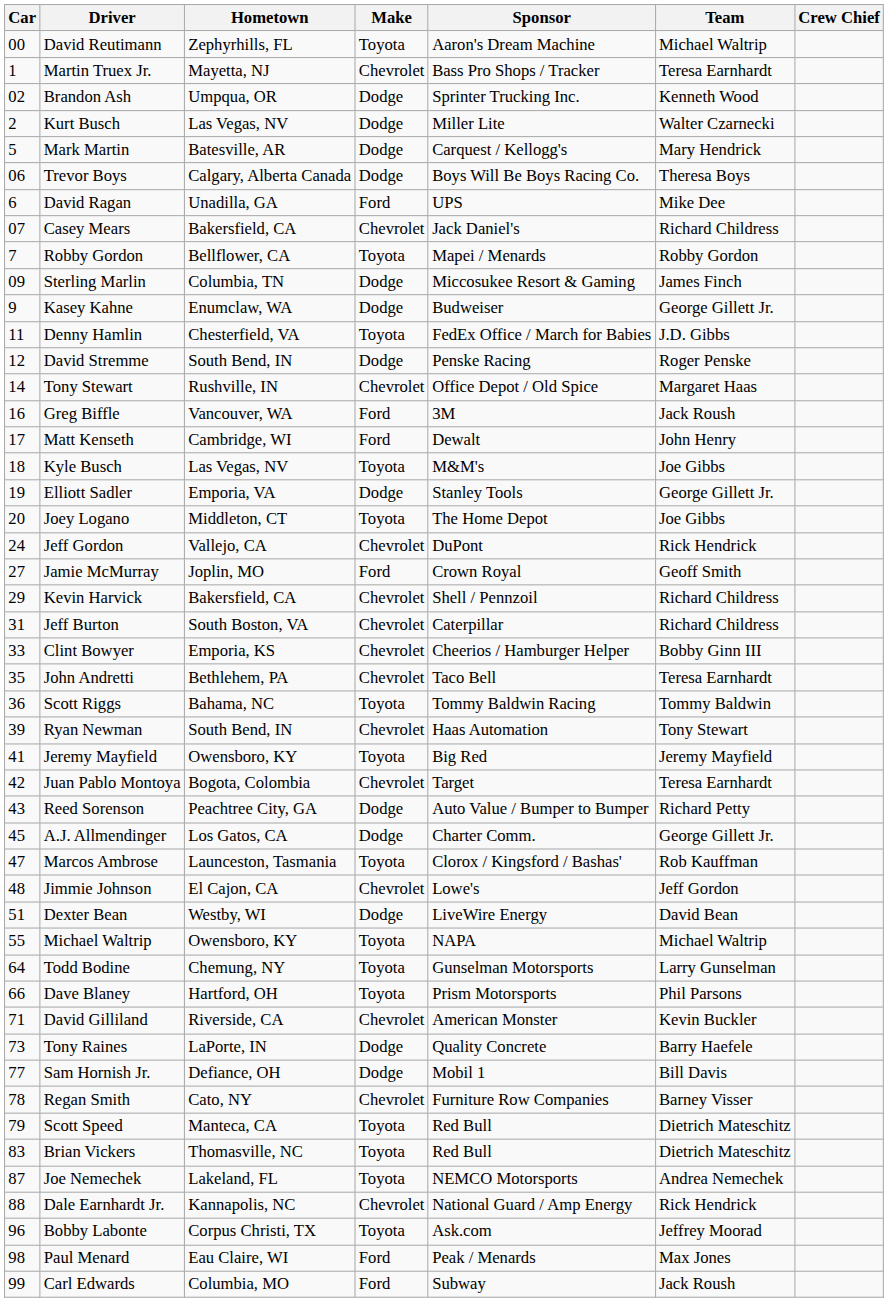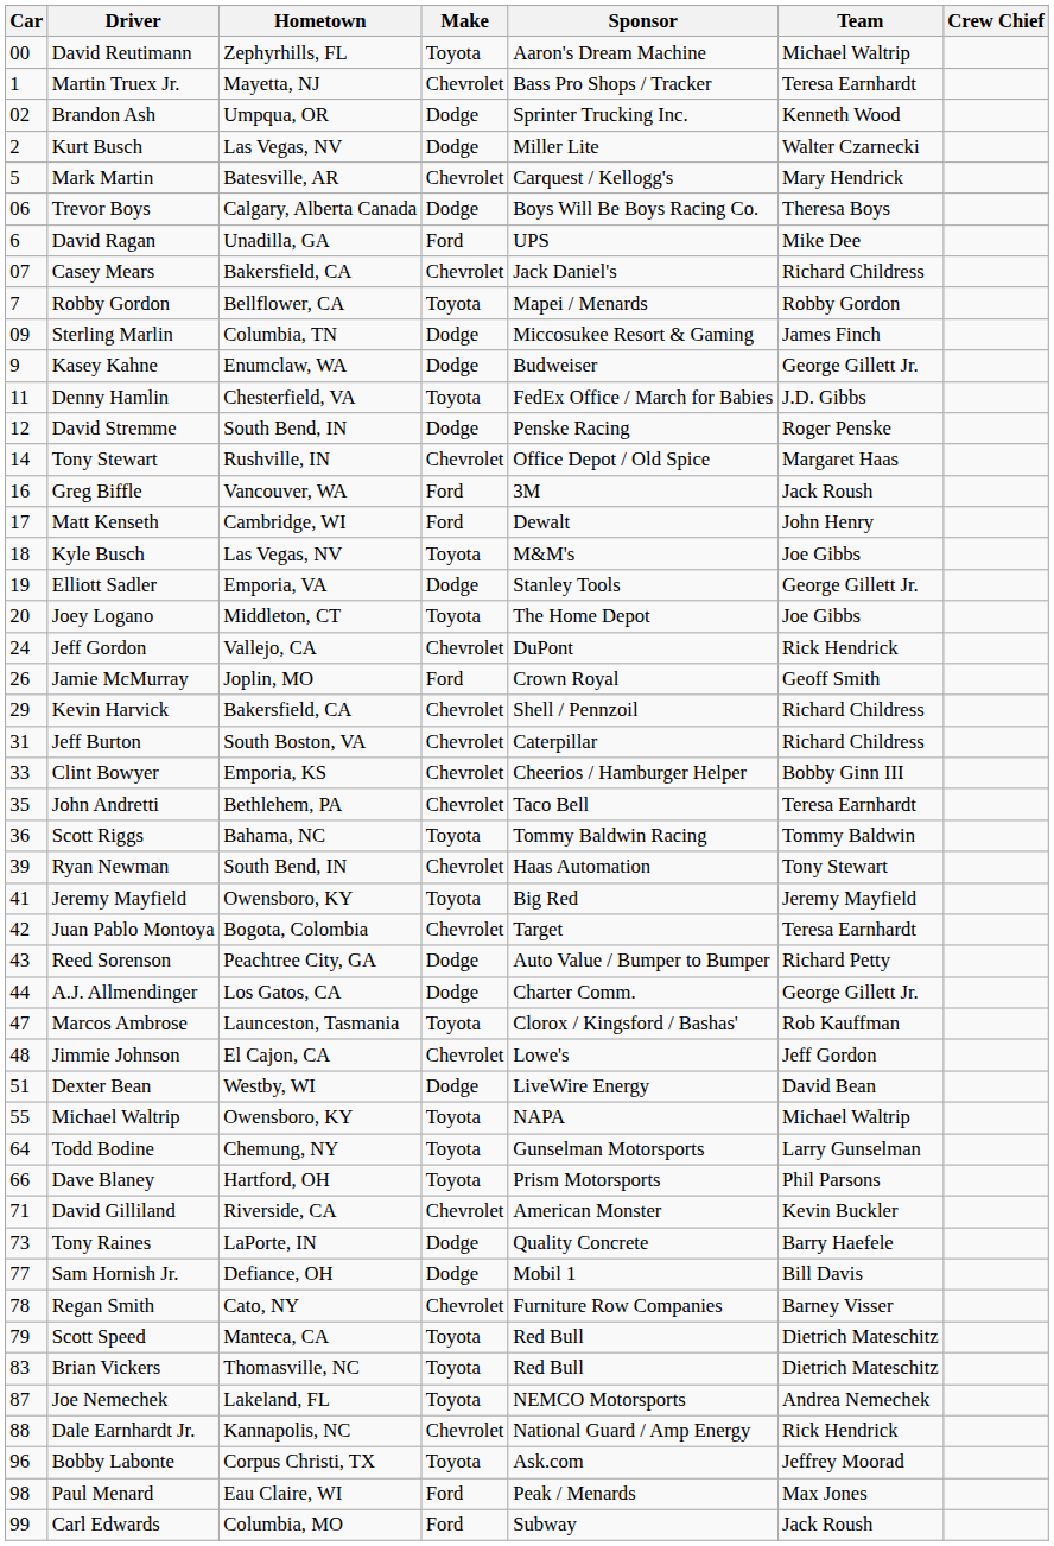 <table class="wikitable">
 <tr>
 <th colspan="1" rowspan="1">Car</th>
 <th colspan="1" rowspan="1"><abbr>Driver</abbr></th>
 <th colspan="1" rowspan="1"><abbr>Hometown</abbr></th>
 <th colspan="1" rowspan="1"><abbr>Make</abbr></th>
 <th colspan="1" rowspan="1"><abbr>Sponsor</abbr></th>
 <th colspan="1" rowspan="1"><abbr>Team</abbr></th>
 <th colspan="1" rowspan="1"><abbr>Crew Chief</abbr></th>
 </tr>
 <tr>
 <td>00</td>
 <td>David Reutimann</td>
 <td>Zephyrhills, FL</td>
 <td>Toyota</td>
 <td>Aaron's Dream Machine</td>
 <td>Michael Waltrip</td>
 <td></td>
 </tr>
 <tr>
 <td>1</td>
 <td>Martin Truex Jr.</td>
 <td>Mayetta, NJ</td>
 <td>Chevrolet</td>
 <td>Bass Pro Shops / Tracker</td>
 <td>Teresa Earnhardt</td>
 <td></td>
 </tr>
 <tr>
 <td>02</td>
 <td>Brandon Ash</td>
 <td>Umpqua, OR</td>
 <td>Dodge</td>
 <td>Sprinter Trucking Inc.</td>
 <td>Kenneth Wood</td>
 <td></td>
 </tr>
 <tr>
 <td>2</td>
 <td>Kurt Busch</td>
 <td>Las Vegas, NV</td>
 <td>Dodge</td>
 <td>Miller Lite</td>
 <td>Walter Czarnecki</td>
 <td></td>
 </tr>
 <tr>
 <td>5</td>
 <td>Mark Martin</td>
 <td>Batesville, AR</td>
-<td>Dodge</td>
+<td>Chevrolet</td>
 <td>Carquest / Kellogg's</td>
 <td>Mary Hendrick</td>
 <td></td>
 </tr>
 <tr>
 <td>06</td>
 <td>Trevor Boys</td>
 <td>Calgary, Alberta Canada</td>
 <td>Dodge</td>
 <td>Boys Will Be Boys Racing Co.</td>
 <td>Theresa Boys</td>
 <td></td>
 </tr>
 <tr>
 <td>6</td>
 <td>David Ragan</td>
 <td>Unadilla, GA</td>
 <td>Ford</td>
 <td>UPS</td>
 <td>Mike Dee</td>
 <td></td>
 </tr>
 <tr>
 <td>07</td>
 <td>Casey Mears</td>
 <td>Bakersfield, CA</td>
 <td>Chevrolet</td>
 <td>Jack Daniel's</td>
 <td>Richard Childress</td>
 <td></td>
 </tr>
 <tr>
 <td>7</td>
 <td>Robby Gordon</td>
 <td>Bellflower, CA</td>
 <td>Toyota</td>
 <td>Mapei / Menards</td>
 <td>Robby Gordon</td>
 <td></td>
 </tr>
 <tr>
 <td>09</td>
 <td>Sterling Marlin</td>
 <td>Columbia, TN</td>
 <td>Dodge</td>
 <td>Miccosukee Resort & Gaming</td>
 <td>James Finch</td>
 <td></td>
 </tr>
 <tr>
 <td>9</td>
 <td>Kasey Kahne</td>
 <td>Enumclaw, WA</td>
 <td>Dodge</td>
 <td>Budweiser</td>
 <td>George Gillett Jr.</td>
 <td></td>
 </tr>
 <tr>
 <td>11</td>
 <td>Denny Hamlin</td>
 <td>Chesterfield, VA</td>
 <td>Toyota</td>
 <td>FedEx Office / March for Babies</td>
 <td>J.D. Gibbs</td>
 <td></td>
 </tr>
 <tr>
 <td>12</td>
 <td>David Stremme</td>
 <td>South Bend, IN</td>
 <td>Dodge</td>
 <td>Penske Racing</td>
 <td>Roger Penske</td>
 <td></td>
 </tr>
 <tr>
 <td>14</td>
 <td>Tony Stewart</td>
 <td>Rushville, IN</td>
 <td>Chevrolet</td>
 <td>Office Depot / Old Spice</td>
 <td>Margaret Haas</td>
 <td></td>
 </tr>
 <tr>
 <td>16</td>
 <td>Greg Biffle</td>
 <td>Vancouver, WA</td>
 <td>Ford</td>
 <td>3M</td>
 <td>Jack Roush</td>
 <td></td>
 </tr>
 <tr>
 <td>17</td>
 <td>Matt Kenseth</td>
 <td>Cambridge, WI</td>
 <td>Ford</td>
 <td>Dewalt</td>
 <td>John Henry</td>
 <td></td>
 </tr>
 <tr>
 <td>18</td>
 <td>Kyle Busch</td>
 <td>Las Vegas, NV</td>
 <td>Toyota</td>
 <td>M&M's</td>
 <td>Joe Gibbs</td>
 <td></td>
 </tr>
 <tr>
 <td>19</td>
 <td>Elliott Sadler</td>
 <td>Emporia, VA</td>
 <td>Dodge</td>
 <td>Stanley Tools</td>
 <td>George Gillett Jr.</td>
 <td></td>
 </tr>
 <tr>
 <td>20</td>
 <td>Joey Logano</td>
 <td>Middleton, CT</td>
 <td>Toyota</td>
 <td>The Home Depot</td>
 <td>Joe Gibbs</td>
 <td></td>
 </tr>
 <tr>
 <td>24</td>
 <td>Jeff Gordon</td>
 <td>Vallejo, CA</td>
 <td>Chevrolet</td>
 <td>DuPont</td>
 <td>Rick Hendrick</td>
 <td></td>
 </tr>
 <tr>
-<td>27</td>
+<td>26</td>
 <td>Jamie McMurray</td>
 <td>Joplin, MO</td>
 <td>Ford</td>
 <td>Crown Royal</td>
 <td>Geoff Smith</td>
 <td></td>
 </tr>
 <tr>
 <td>29</td>
 <td>Kevin Harvick</td>
 <td>Bakersfield, CA</td>
 <td>Chevrolet</td>
 <td>Shell / Pennzoil</td>
 <td>Richard Childress</td>
 <td></td>
 </tr>
 <tr>
 <td>31</td>
 <td>Jeff Burton</td>
 <td>South Boston, VA</td>
 <td>Chevrolet</td>
 <td>Caterpillar</td>
 <td>Richard Childress</td>
 <td></td>
 </tr>
 <tr>
 <td>33</td>
 <td>Clint Bowyer</td>
 <td>Emporia, KS</td>
 <td>Chevrolet</td>
 <td>Cheerios / Hamburger Helper</td>
 <td>Bobby Ginn III</td>
 <td></td>
 </tr>
 <tr>
 <td>35</td>
 <td>John Andretti</td>
 <td>Bethlehem, PA</td>
 <td>Chevrolet</td>
 <td>Taco Bell</td>
 <td>Teresa Earnhardt</td>
 <td></td>
 </tr>
 <tr>
 <td>36</td>
 <td>Scott Riggs</td>
 <td>Bahama, NC</td>
 <td>Toyota</td>
 <td>Tommy Baldwin Racing</td>
 <td>Tommy Baldwin</td>
 <td></td>
 </tr>
 <tr>
 <td>39</td>
 <td>Ryan Newman</td>
 <td>South Bend, IN</td>
 <td>Chevrolet</td>
 <td>Haas Automation</td>
 <td>Tony Stewart</td>
 <td></td>
 </tr>
 <tr>
 <td>41</td>
 <td>Jeremy Mayfield</td>
 <td>Owensboro, KY</td>
 <td>Toyota</td>
 <td>Big Red</td>
 <td>Jeremy Mayfield</td>
 <td></td>
 </tr>
 <tr>
 <td>42</td>
 <td>Juan Pablo Montoya</td>
 <td>Bogota, Colombia</td>
 <td>Chevrolet</td>
 <td>Target</td>
 <td>Teresa Earnhardt</td>
 <td></td>
 </tr>
 <tr>
 <td>43</td>
 <td>Reed Sorenson</td>
 <td>Peachtree City, GA</td>
 <td>Dodge</td>
 <td>Auto Value / Bumper to Bumper</td>
 <td>Richard Petty</td>
 <td></td>
 </tr>
 <tr>
-<td>45</td>
+<td>44</td>
 <td>A.J. Allmendinger</td>
 <td>Los Gatos, CA</td>
 <td>Dodge</td>
 <td>Charter Comm.</td>
 <td>George Gillett Jr.</td>
 <td></td>
 </tr>
 <tr>
 <td>47</td>
 <td>Marcos Ambrose</td>
 <td>Launceston, Tasmania</td>
 <td>Toyota</td>
 <td>Clorox / Kingsford / Bashas'</td>
 <td>Rob Kauffman</td>
 <td></td>
 </tr>
 <tr>
 <td>48</td>
 <td>Jimmie Johnson</td>
 <td>El Cajon, CA</td>
 <td>Chevrolet</td>
 <td>Lowe's</td>
 <td>Jeff Gordon</td>
 <td></td>
 </tr>
 <tr>
 <td>51</td>
 <td>Dexter Bean</td>
 <td>Westby, WI</td>
 <td>Dodge</td>
 <td>LiveWire Energy</td>
 <td>David Bean</td>
 <td></td>
 </tr>
 <tr>
 <td>55</td>
 <td>Michael Waltrip</td>
 <td>Owensboro, KY</td>
 <td>Toyota</td>
 <td>NAPA</td>
 <td>Michael Waltrip</td>
 <td></td>
 </tr>
 <tr>
 <td>64</td>
 <td>Todd Bodine</td>
 <td>Chemung, NY</td>
 <td>Toyota</td>
 <td>Gunselman Motorsports</td>
 <td>Larry Gunselman</td>
 <td></td>
 </tr>
 <tr>
 <td>66</td>
 <td>Dave Blaney</td>
 <td>Hartford, OH</td>
 <td>Toyota</td>
 <td>Prism Motorsports</td>
 <td>Phil Parsons</td>
 <td></td>
 </tr>
 <tr>
 <td>71</td>
 <td>David Gilliland</td>
 <td>Riverside, CA</td>
 <td>Chevrolet</td>
 <td>American Monster</td>
 <td>Kevin Buckler</td>
 <td></td>
 </tr>
 <tr>
 <td>73</td>
 <td>Tony Raines</td>
 <td>LaPorte, IN</td>
 <td>Dodge</td>
 <td>Quality Concrete</td>
 <td>Barry Haefele</td>
 <td></td>
 </tr>
 <tr>
 <td>77</td>
 <td>Sam Hornish Jr.</td>
 <td>Defiance, OH</td>
 <td>Dodge</td>
 <td>Mobil 1</td>
 <td>Bill Davis</td>
 <td></td>
 </tr>
 <tr>
 <td>78</td>
 <td>Regan Smith</td>
 <td>Cato, NY</td>
 <td>Chevrolet</td>
 <td>Furniture Row Companies</td>
 <td>Barney Visser</td>
 <td></td>
 </tr>
 <tr>
 <td>79</td>
 <td>Scott Speed</td>
 <td>Manteca, CA</td>
 <td>Toyota</td>
 <td>Red Bull</td>
 <td>Dietrich Mateschitz</td>
 <td></td>
 </tr>
 <tr>
 <td>83</td>
 <td>Brian Vickers</td>
 <td>Thomasville, NC</td>
 <td>Toyota</td>
 <td>Red Bull</td>
 <td>Dietrich Mateschitz</td>
 <td></td>
 </tr>
 <tr>
 <td>87</td>
 <td>Joe Nemechek</td>
 <td>Lakeland, FL</td>
 <td>Toyota</td>
 <td>NEMCO Motorsports</td>
 <td>Andrea Nemechek</td>
 <td></td>
 </tr>
 <tr>
 <td>88</td>
 <td>Dale Earnhardt Jr.</td>
 <td>Kannapolis, NC</td>
 <td>Chevrolet</td>
 <td>National Guard / Amp Energy</td>
 <td>Rick Hendrick</td>
 <td></td>
 </tr>
 <tr>
 <td>96</td>
 <td>Bobby Labonte</td>
 <td>Corpus Christi, TX</td>
 <td>Toyota</td>
 <td>Ask.com</td>
 <td>Jeffrey Moorad</td>
 <td></td>
 </tr>
 <tr>
 <td>98</td>
 <td>Paul Menard</td>
 <td>Eau Claire, WI</td>
 <td>Ford</td>
 <td>Peak / Menards</td>
 <td>Max Jones</td>
 <td></td>
 </tr>
 <tr>
 <td>99</td>
 <td>Carl Edwards</td>
 <td>Columbia, MO</td>
 <td>Ford</td>
 <td>Subway</td>
 <td>Jack Roush</td>
 <td></td>
 </tr>
 </table>
